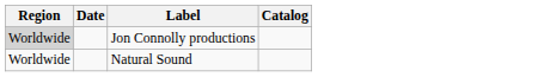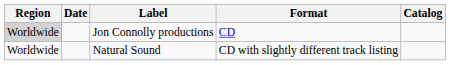 <table class="wikitable">
 <tr>
 <th>Region</th>
 <th>Date</th>
 <th>Label</th>
+<th>Format</th>
 <th>Catalog</th>
 </tr>
 <tr>
 <td style="background: lightgrey;">Worldwide</td>
 <td></td>
 <td>Jon Connolly productions</td>
+<td><a href='#'>CD</a></td>
 <td></td>
 </tr>
 <tr>
 <td>Worldwide</td>
 <td></td>
 <td>Natural Sound</td>
+<td>CD with slightly different track listing</td>
 <td></td>
 </tr>
 </table>
